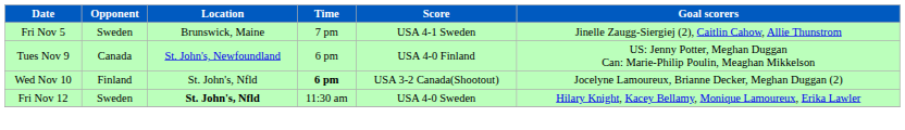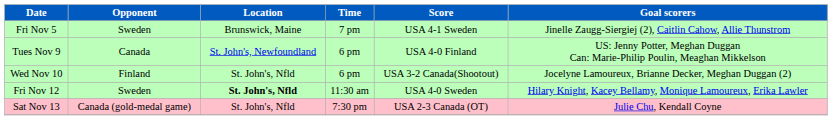 <table class="wikitable" style="width:80%;">
 <tr style="text-align:center; background:#005ac0; color:#fff;">
 <td><strong>Date</strong></td>
 <td><strong>Opponent</strong></td>
 <td><strong>Location</strong></td>
 <td><strong>Time</strong></td>
 <td><strong>Score</strong></td>
 <td><strong>Goal scorers</strong></td>
 </tr>
 <tr style="text-align:center;" bgcolor="bbffbb">
 <td>Fri Nov 5</td>
 <td>Sweden</td>
 <td>Brunswick, Maine</td>
 <td>7 pm</td>
 <td>USA 4-1 Sweden </td>
 <td>Jinelle Zaugg-Siergiej (2), <a href='#'>Caitlin Cahow</a>, <a href='#'>Allie Thunstrom</a></td>
 </tr>
 <tr style="text-align:center;" bgcolor="bbffbb">
 <td>Tues Nov 9</td>
 <td>Canada</td>
 <td><a href='#'>St. John's, Newfoundland</a></td>
 <td>6 pm</td>
 <td>USA 4-0 Finland</td>
 <td>US: Jenny Potter, Meghan Duggan <br> Can: Marie-Philip Poulin, Meaghan Mikkelson</td>
 </tr>
 <tr style="text-align:center;" bgcolor="bbffbb">
 <td>Wed Nov 10</td>
 <td>Finland</td>
 <td>St. John's, Nfld</td>
-<td><strong>6 pm</strong></td>
+<td>6 pm</td>
 <td>USA 3-2 Canada(Shootout)</td>
 <td>Jocelyne Lamoureux, Brianne Decker, Meghan Duggan (2)</td>
 </tr>
 <tr style="text-align:center;" bgcolor="bbffbb">
 <td>Fri Nov 12</td>
 <td>Sweden</td>
 <td><strong>St. John's, Nfld</strong></td>
 <td>11:30 am</td>
 <td>USA 4-0 Sweden</td>
 <td><a href='#'>Hilary Knight</a>, <a href='#'>Kacey Bellamy</a>, <a href='#'>Monique Lamoureux</a>, <a href='#'>Erika Lawler</a></td>
 </tr>
+<tr style="text-align:center;" bgcolor="pink">
+<td>Sat Nov 13</td>
+<td>Canada (gold-medal game)</td>
+<td>St. John's, Nfld</td>
+<td>7:30 pm</td>
+<td>USA 2-3 Canada (OT) </td>
+<td><a href='#'>Julie Chu</a>, Kendall Coyne</td>
+</tr>
 <tr style="text-align:center;" bgcolor="">
 </tr>
 </table>
